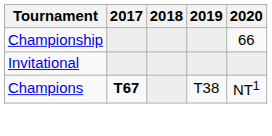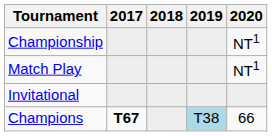 <table class="wikitable" style="text-align:center;">
 <tr>
 <th>Tournament</th>
 <th>2017</th>
 <th>2018</th>
 <th>2019</th>
 <th>2020</th>
 </tr>
 <tr>
 <td align="left"><a href='#'>Championship</a></td>
 <td style="background:#eeeeee;"></td>
 <td style="background:#eeeeee;"></td>
 <td style="background:#eeeeee;"></td>
-<td>66</td>
+<td>NT<sup>1</sup></td>
+</tr>
+<tr>
+<td align="left"><a href='#'>Match Play</a></td>
+<td style="background:#eeeeee;"></td>
+<td style="background:#eeeeee;"></td>
+<td style="background:#eeeeee;"></td>
+<td>NT<sup>1</sup></td>
 </tr>
 <tr>
 <td align="left"><a href='#'>Invitational</a></td>
 <td style="background:#eeeeee;"></td>
 <td style="background:#eeeeee;"></td>
 <td style="background:#eeeeee;"></td>
 <td style="background:#eeeeee;"></td>
 </tr>
 <tr>
 <td align="left"><a href='#'>Champions</a></td>
 <td><strong>T67</strong></td>
 <td style="background:#eeeeee;"></td>
-<td>T38</td>
-<td>NT<sup>1</sup></td>
+<td style="background: lightblue;">T38</td>
+<td>66</td>
 </tr>
 </table>
